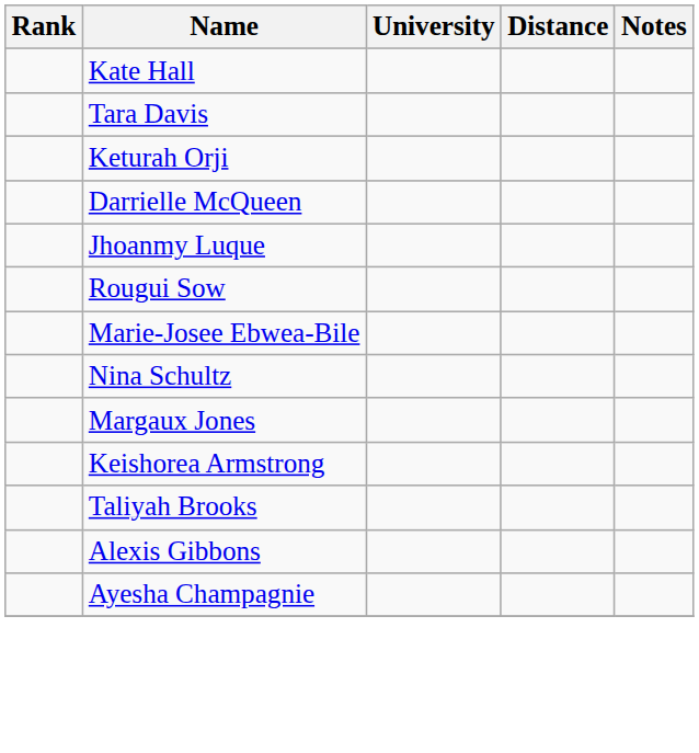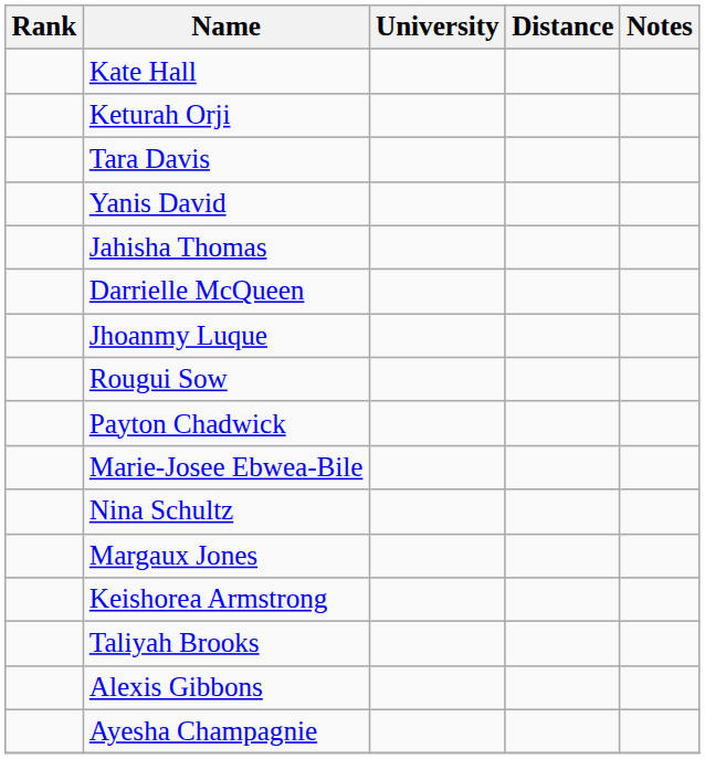 <table class="wikitable sortable" style="text-align:center">
 <tr>
 <th>Rank</th>
 <th>Name</th>
 <th>University</th>
 <th>Distance</th>
 <th>Notes</th>
 </tr>
 <tr>
 <td></td>
 <td align=left><a href='#'>Kate Hall</a></td>
 <td></td>
 <td><strong></strong></td>
 <td></td>
 </tr>
 <tr>
 <td></td>
+<td align=left><a href='#'>Keturah Orji</a></td>
+<td></td>
+<td><strong></strong></td>
+<td></td>
+</tr>
+<tr>
+<td></td>
 <td align=left><a href='#'>Tara Davis</a></td>
 <td></td>
 <td><strong></strong></td>
 <td></td>
 </tr>
 <tr>
 <td></td>
-<td align=left><a href='#'>Keturah Orji</a></td>
+<td align=left><a href='#'>Yanis David</a></td>
+<td></td>
+<td><strong></strong></td>
+<td></td>
+</tr>
+<tr>
+<td></td>
+<td align=left><a href='#'>Jahisha Thomas</a></td>
 <td></td>
 <td><strong></strong></td>
 <td></td>
 </tr>
 <tr>
 <td></td>
 <td align=left><a href='#'>Darrielle McQueen</a></td>
 <td></td>
 <td><strong></strong></td>
 <td></td>
 </tr>
 <tr>
 <td></td>
 <td align=left><a href='#'>Jhoanmy Luque</a></td>
 <td></td>
 <td><strong></strong></td>
 <td></td>
 </tr>
 <tr>
 <td></td>
 <td align=left><a href='#'>Rougui Sow</a></td>
+<td></td>
+<td><strong></strong></td>
+<td></td>
+</tr>
+<tr>
+<td></td>
+<td align=left><a href='#'>Payton Chadwick</a></td>
 <td></td>
 <td><strong></strong></td>
 <td></td>
 </tr>
 <tr>
 <td></td>
 <td align=left><a href='#'>Marie-Josee Ebwea-Bile</a></td>
 <td></td>
 <td><strong></strong></td>
 <td></td>
 </tr>
 <tr>
 <td></td>
 <td align=left><a href='#'>Nina Schultz</a></td>
 <td></td>
 <td><strong></strong></td>
 <td></td>
 </tr>
 <tr>
 <td></td>
 <td align=left><a href='#'>Margaux Jones</a></td>
 <td></td>
 <td><strong></strong></td>
 <td></td>
 </tr>
 <tr>
 <td></td>
 <td align=left><a href='#'>Keishorea Armstrong</a></td>
 <td></td>
 <td><strong></strong></td>
 <td></td>
 </tr>
 <tr>
 <td></td>
 <td align=left><a href='#'>Taliyah Brooks</a></td>
 <td></td>
 <td><strong></strong></td>
 <td></td>
 </tr>
 <tr>
 <td></td>
 <td align=left><a href='#'>Alexis Gibbons</a></td>
 <td></td>
 <td><strong></strong></td>
 <td></td>
 </tr>
 <tr>
 <td></td>
 <td align=left><a href='#'>Ayesha Champagnie</a></td>
 <td></td>
 <td><strong></strong></td>
 <td></td>
 </tr>
 <tr>
 </tr>
 </table>
